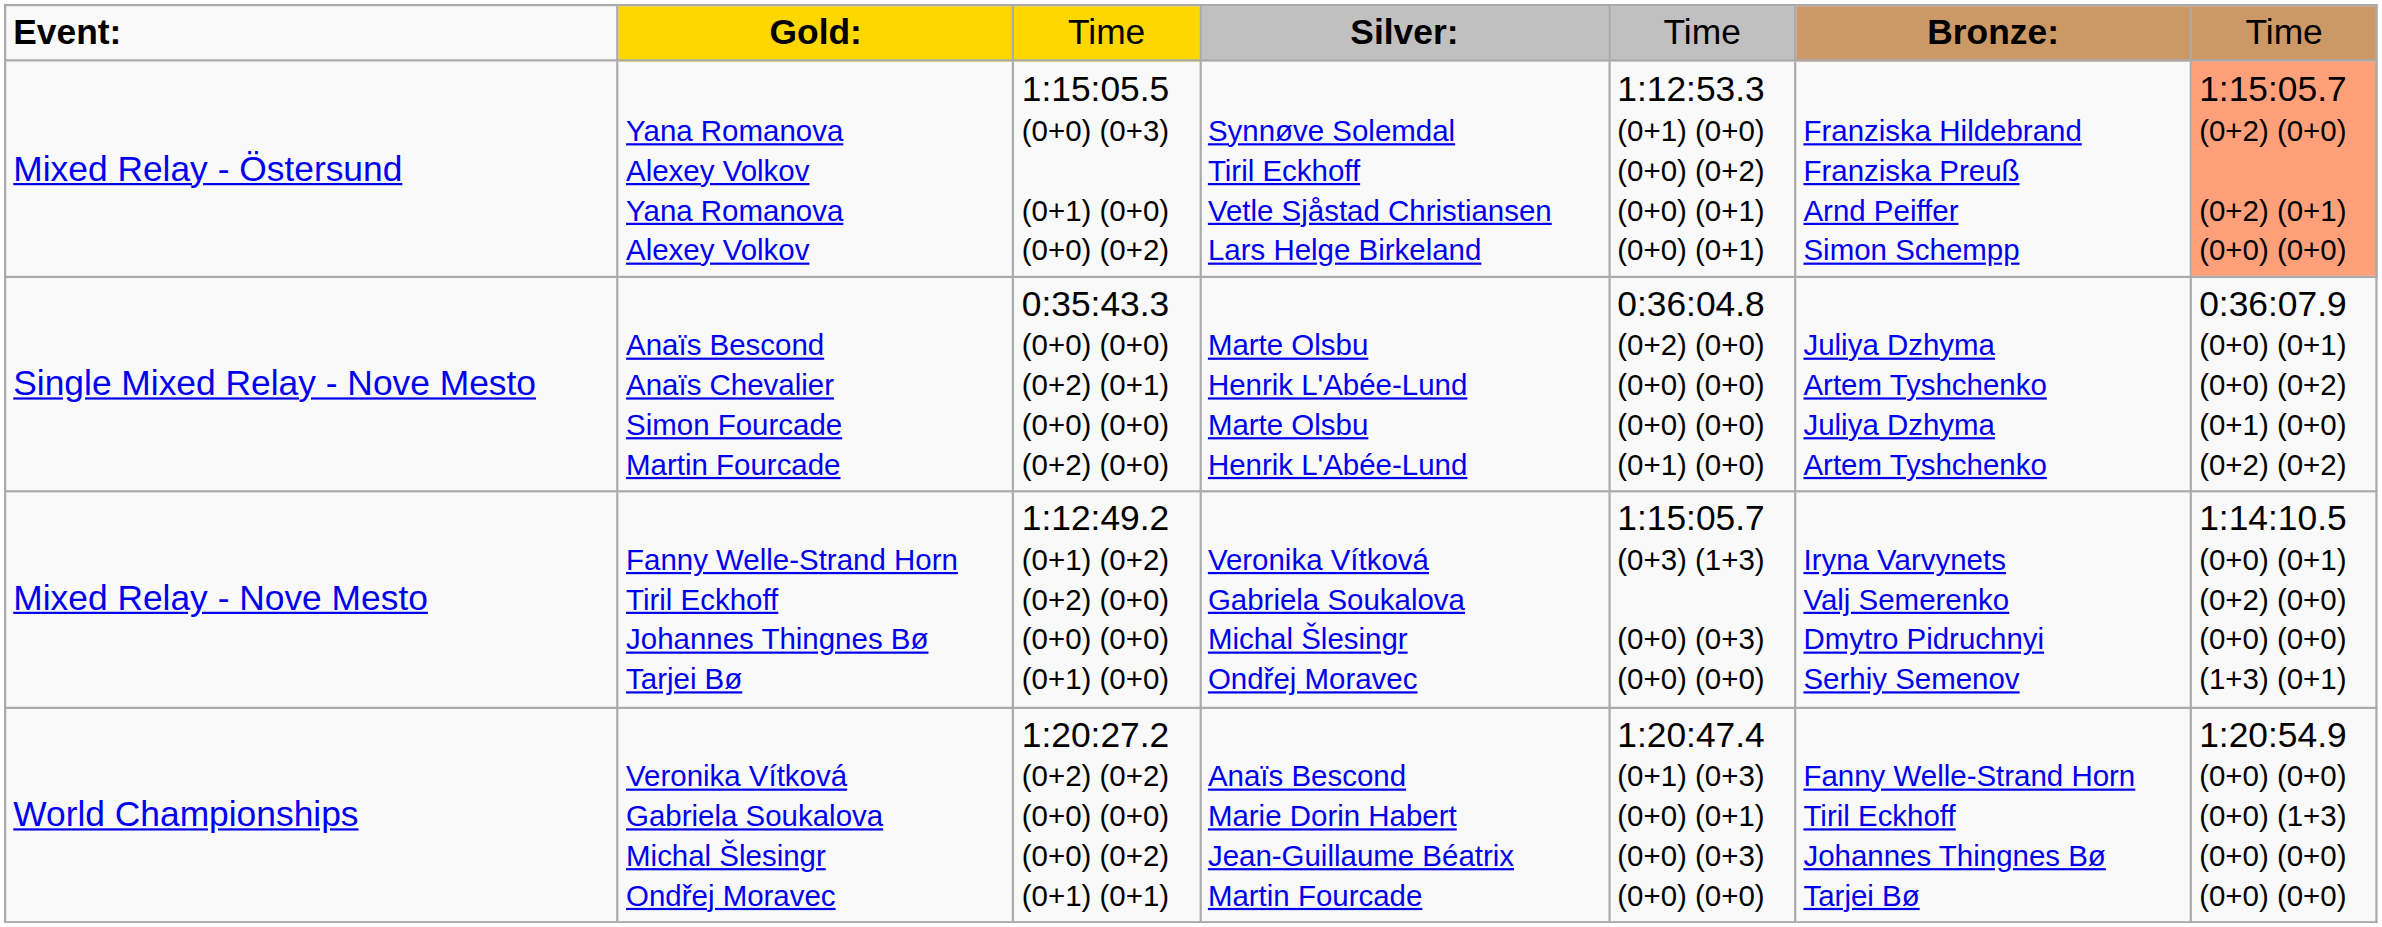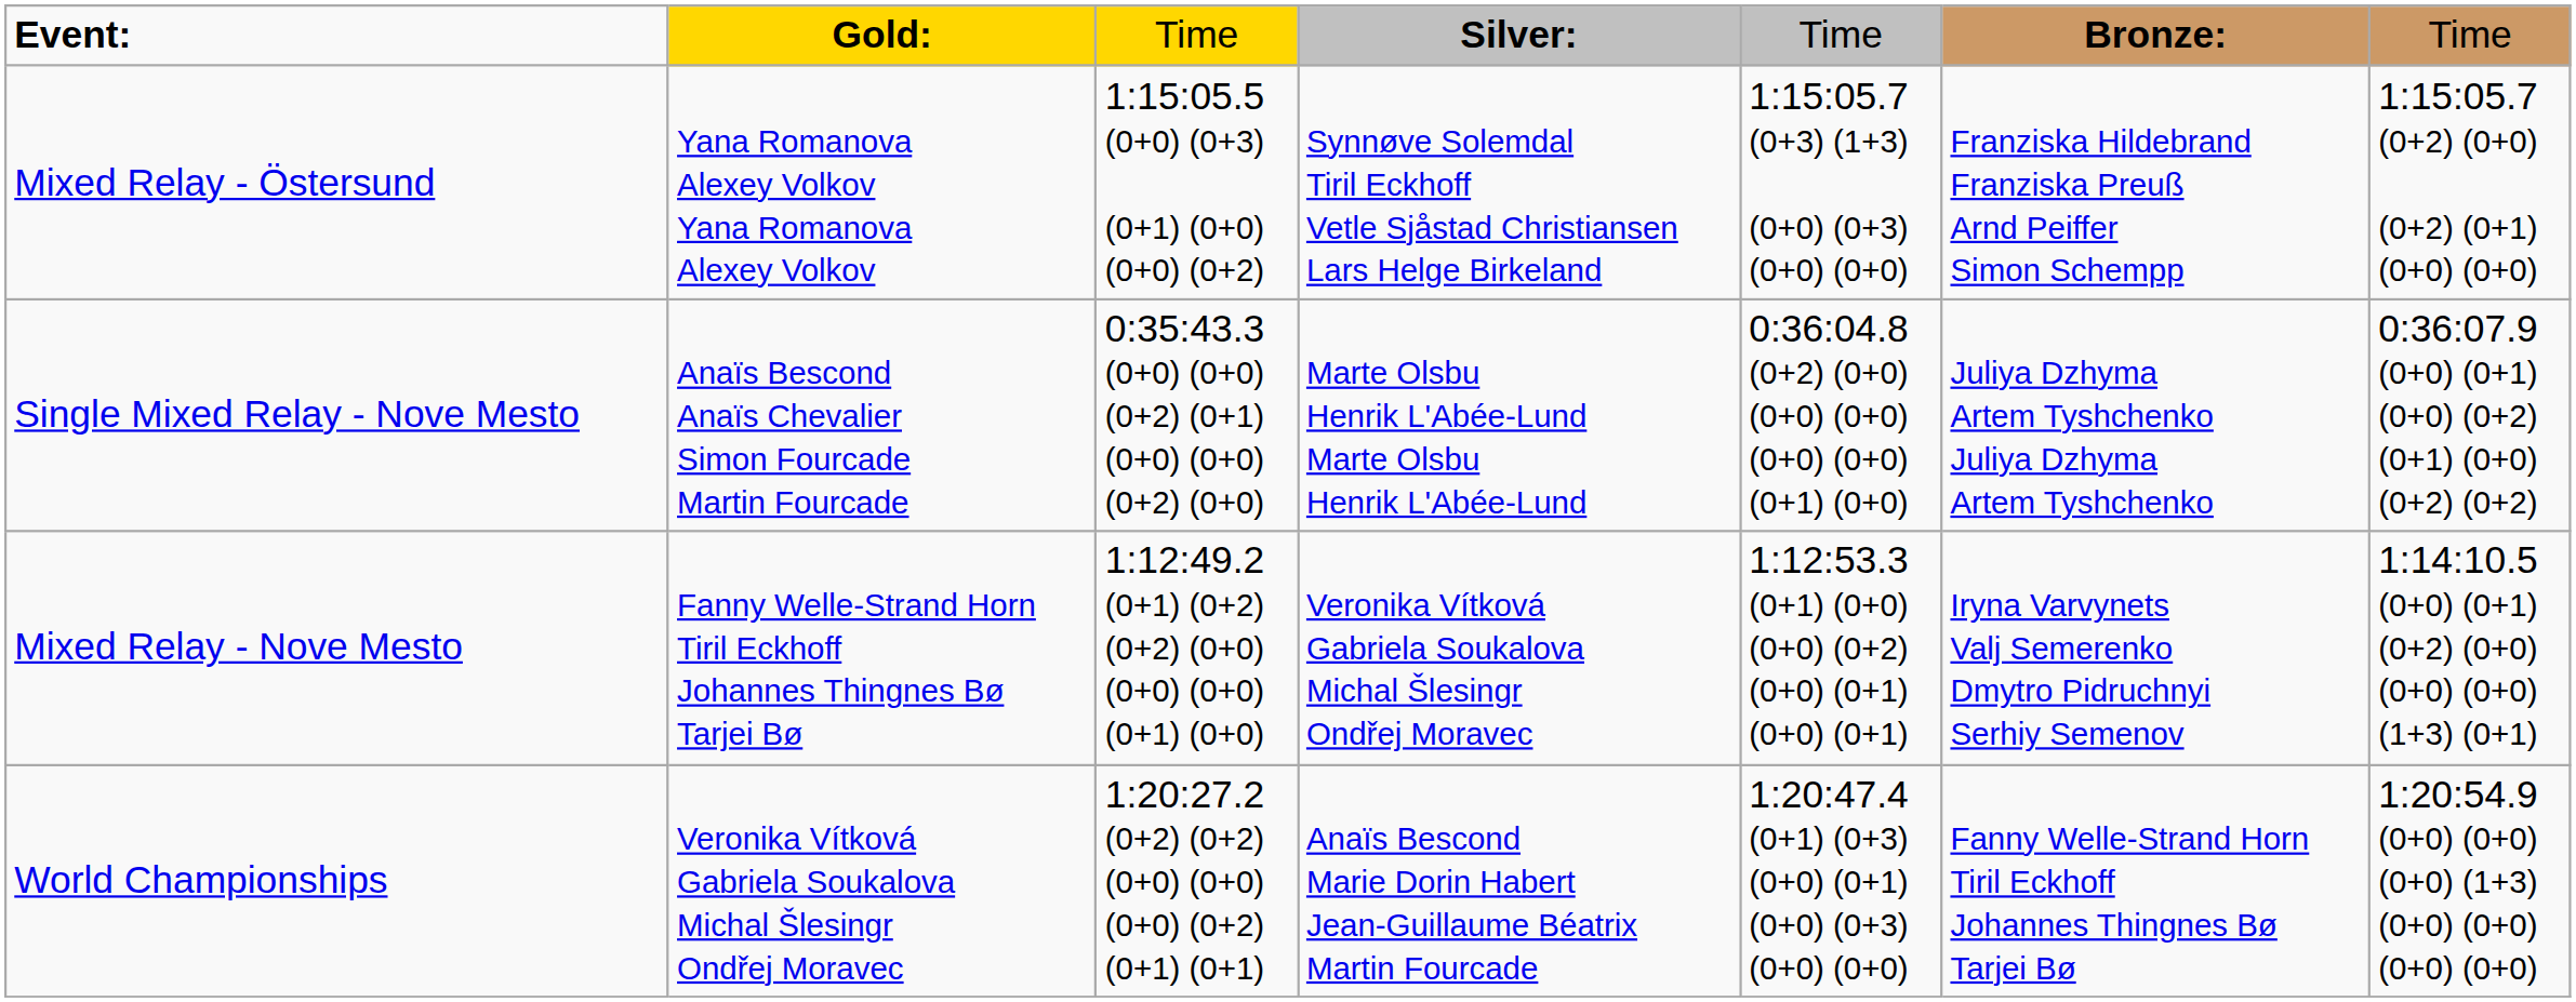 <table class="wikitable" width=85%>
 <tr>
 <td><strong>Event:</strong></td>
 <td style="text-align:center;background-color:gold;"><strong>Gold:</strong></td>
 <td style="text-align:center;background-color:gold;">Time</td>
 <td style="text-align:center;background-color:silver;"><strong>Silver:</strong></td>
 <td style="text-align:center;background-color:silver;">Time</td>
 <td style="text-align:center;background-color:#CC9966;"><strong>Bronze:</strong></td>
 <td style="text-align:center;background-color:#CC9966;">Time</td>
 </tr>
 <tr>
 <td><a href='#'>Mixed Relay - Östersund</a><br></td>
 <td><strong></strong><br><small><a href='#'>Yana Romanova</a><br><a href='#'>Alexey Volkov</a><br><a href='#'>Yana Romanova</a><br><a href='#'>Alexey Volkov</a></small></td>
 <td>1:15:05.5<br><small>(0+0) (0+3)<br><br>(0+1) (0+0)<br>(0+0) (0+2)</small></td>
 <td><br><small><a href='#'>Synnøve Solemdal</a><br><a href='#'>Tiril Eckhoff</a><br><a href='#'>Vetle Sjåstad Christiansen</a><br><a href='#'>Lars Helge Birkeland</a></small></td>
-<td>1:12:53.3<br><small> (0+1) (0+0) <br> (0+0) (0+2)<br> (0+0) (0+1)<br> (0+0) (0+1)</small></td>
+<td>1:15:05.7<br><small>(0+3) (1+3)<br><br>(0+0) (0+3)<br>(0+0) (0+0)</small></td>
 <td><br><small><a href='#'>Franziska Hildebrand</a><br><a href='#'>Franziska Preuß</a><br><a href='#'>Arnd Peiffer</a><br><a href='#'>Simon Schempp</a></small></td>
-<td style="background: lightsalmon;">1:15:05.7<br><small>(0+2) (0+0)<br><br>(0+2) (0+1)<br>(0+0) (0+0)</small></td>
+<td>1:15:05.7<br><small>(0+2) (0+0)<br><br>(0+2) (0+1)<br>(0+0) (0+0)</small></td>
 </tr>
 <tr>
 <td><a href='#'>Single Mixed Relay - Nove Mesto</a><br></td>
 <td><strong></strong><br><small><a href='#'>Anaïs Bescond</a><br><a href='#'>Anaïs Chevalier</a><br><a href='#'>Simon Fourcade</a><br><a href='#'>Martin Fourcade</a></small></td>
 <td>0:35:43.3<br><small> (0+0) (0+0) <br> (0+2) (0+1)<br> (0+0) (0+0)<br> (0+2) (0+0)</small></td>
 <td><br><small><a href='#'>Marte Olsbu</a><br><a href='#'>Henrik L'Abée-Lund</a><br><a href='#'>Marte Olsbu</a><br><a href='#'>Henrik L'Abée-Lund</a></small></td>
 <td>0:36:04.8<br><small> (0+2) (0+0) <br> (0+0) (0+0)<br> (0+0) (0+0)<br> (0+1) (0+0)</small></td>
 <td><br><small><a href='#'>Juliya Dzhyma</a><br><a href='#'>Artem Tyshchenko</a><br><a href='#'>Juliya Dzhyma</a><br><a href='#'>Artem Tyshchenko</a></small></td>
 <td>0:36:07.9<br><small> (0+0) (0+1) <br> (0+0) (0+2)<br> (0+1) (0+0)<br> (0+2) (0+2)</small></td>
 </tr>
 <tr>
 <td><a href='#'>Mixed Relay - Nove Mesto</a><br></td>
 <td><strong></strong><br><small><a href='#'>Fanny Welle-Strand Horn</a><br><a href='#'>Tiril Eckhoff</a><br><a href='#'>Johannes Thingnes Bø</a><br><a href='#'>Tarjei Bø</a></small></td>
 <td>1:12:49.2<br><small> (0+1) (0+2) <br> (0+2) (0+0)<br> (0+0) (0+0)<br> (0+1) (0+0)</small></td>
 <td><br><small><a href='#'>Veronika Vítková</a><br><a href='#'>Gabriela Soukalova</a><br><a href='#'>Michal Šlesingr</a><br><a href='#'>Ondřej Moravec</a></small></td>
-<td>1:15:05.7<br><small>(0+3) (1+3)<br><br>(0+0) (0+3)<br>(0+0) (0+0)</small></td>
+<td>1:12:53.3<br><small> (0+1) (0+0) <br> (0+0) (0+2)<br> (0+0) (0+1)<br> (0+0) (0+1)</small></td>
 <td><br><small><a href='#'>Iryna Varvynets</a><br><a href='#'>Valj Semerenko</a><br><a href='#'>Dmytro Pidruchnyi</a><br><a href='#'>Serhiy Semenov</a></small></td>
 <td>1:14:10.5	<br><small> (0+0) (0+1) <br> (0+2) (0+0)<br> (0+0) (0+0)<br> (1+3) (0+1)</small></td>
 </tr>
 <tr>
 <td><a href='#'>World Championships</a><br></td>
 <td><strong></strong><br><small><a href='#'>Veronika Vítková</a><br><a href='#'>Gabriela Soukalova</a><br><a href='#'>Michal Šlesingr</a><br><a href='#'>Ondřej Moravec</a></small></td>
 <td>1:20:27.2 <br><small> (0+2) (0+2)<br>(0+0) (0+0)<br>(0+0) (0+2)<br>(0+1) (0+1) </small></td>
 <td><br><small><a href='#'>Anaïs Bescond</a><br><a href='#'>Marie Dorin Habert</a><br><a href='#'>Jean-Guillaume Béatrix</a><br><a href='#'>Martin Fourcade</a></small></td>
 <td>1:20:47.4<br><small>(0+1) (0+3) <br>(0+0) (0+1) <br> (0+0) (0+3) <br> (0+0) (0+0) </small></td>
 <td><br><small><a href='#'>Fanny Welle-Strand Horn</a><br><a href='#'>Tiril Eckhoff</a><br><a href='#'>Johannes Thingnes Bø</a><br><a href='#'>Tarjei Bø</a></small></td>
 <td>1:20:54.9<br><small>(0+0) (0+0) <br> (0+0) (1+3) <br> (0+0) (0+0) <br> (0+0) (0+0) </small></td>
 </tr>
 </table>
